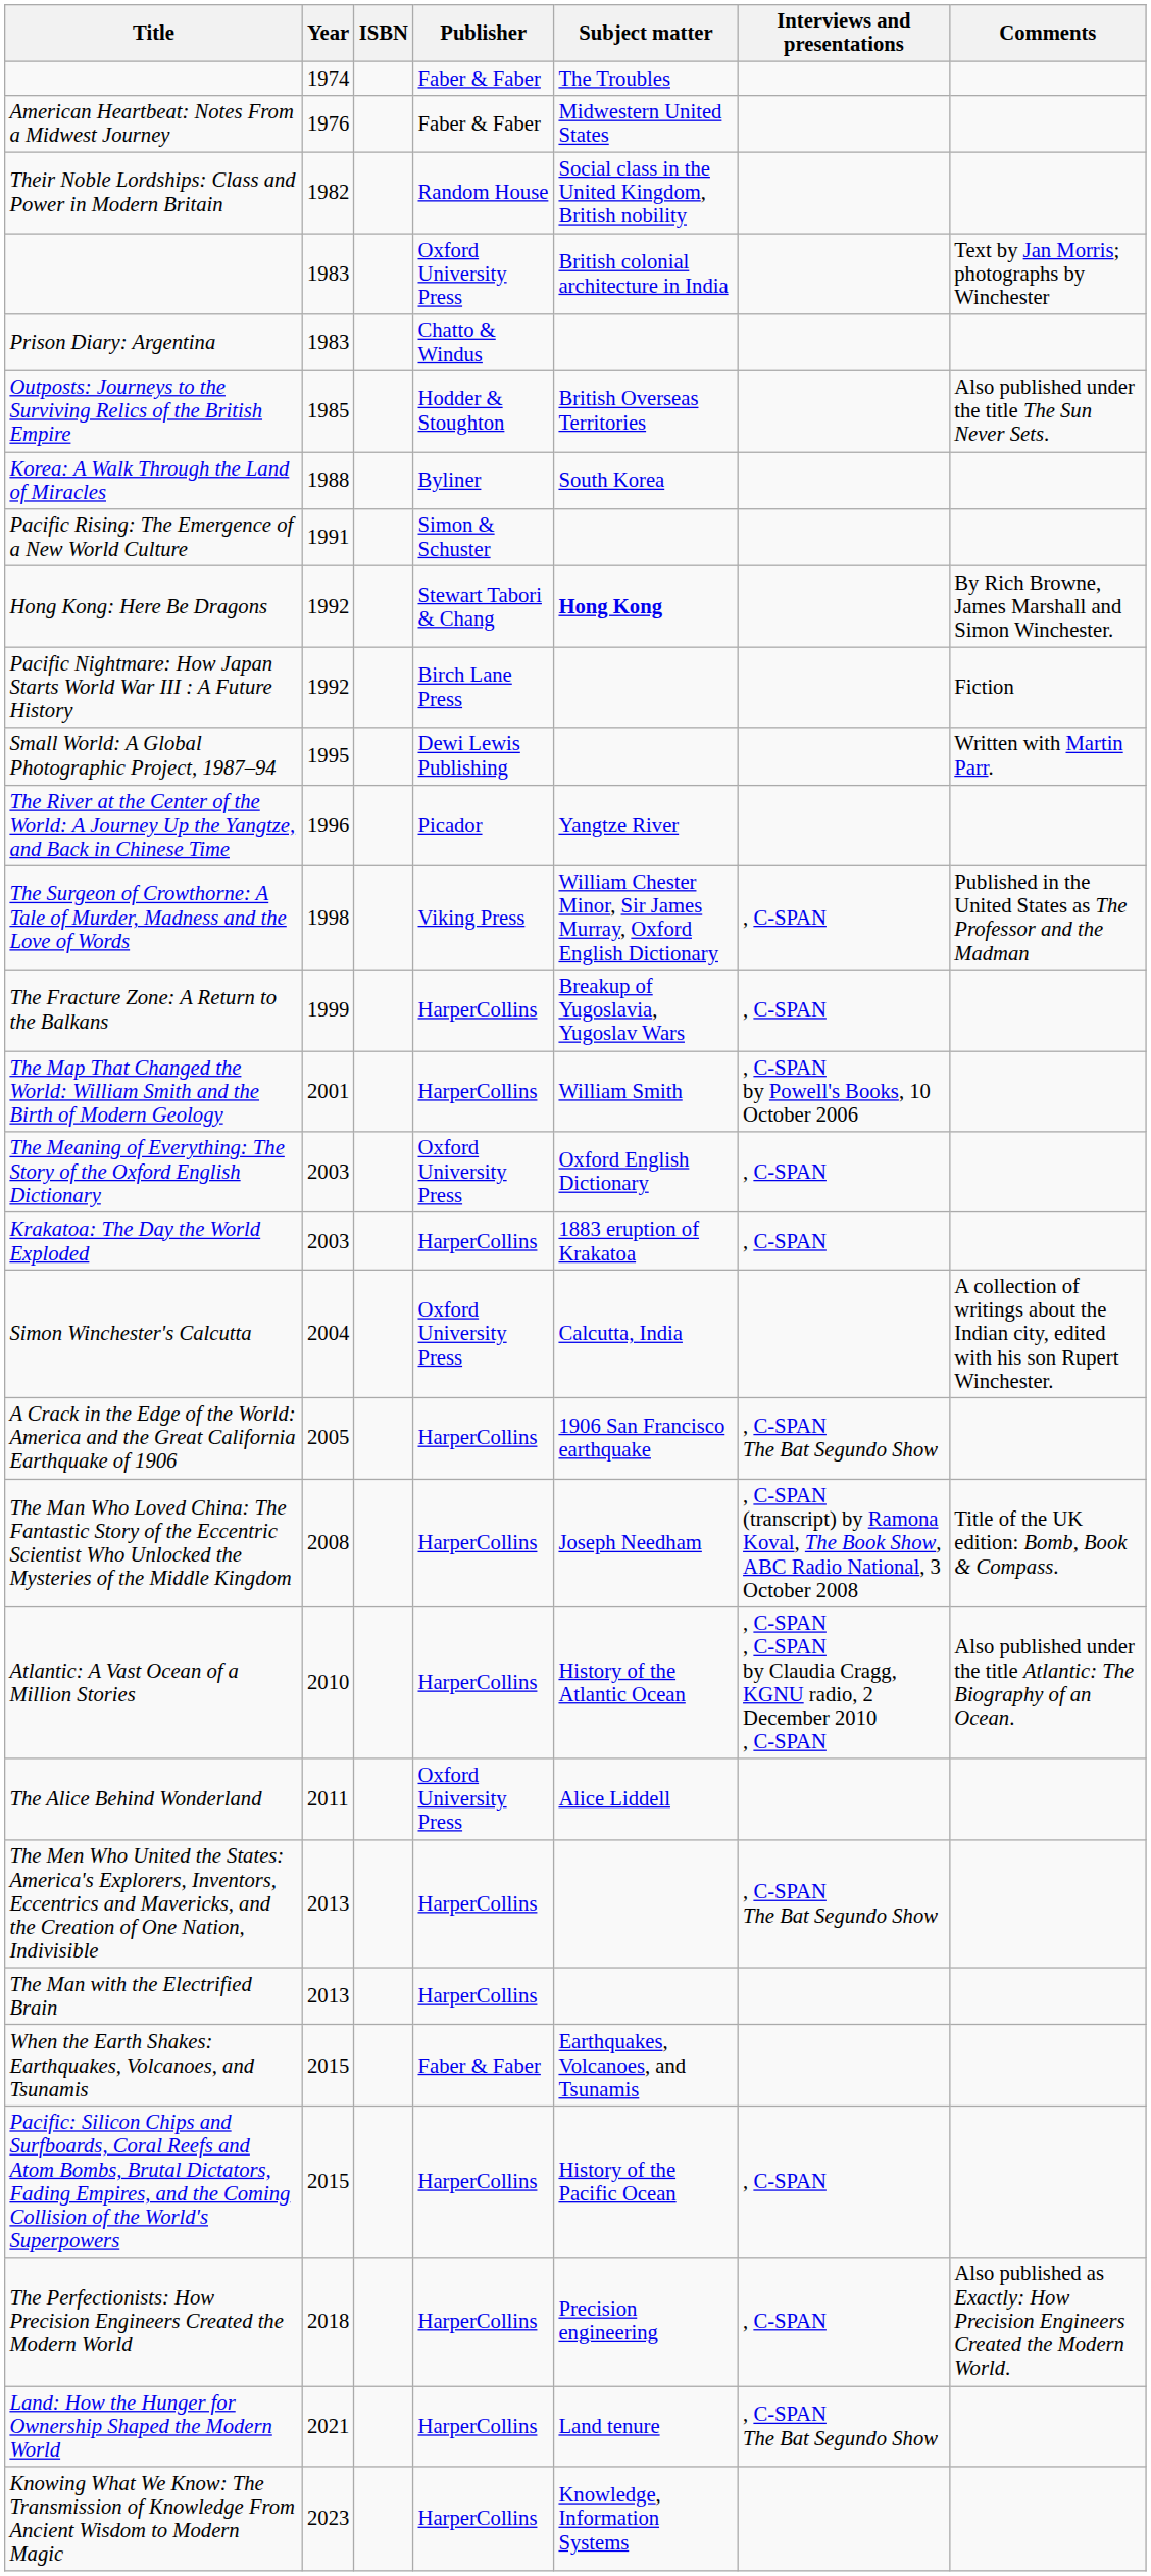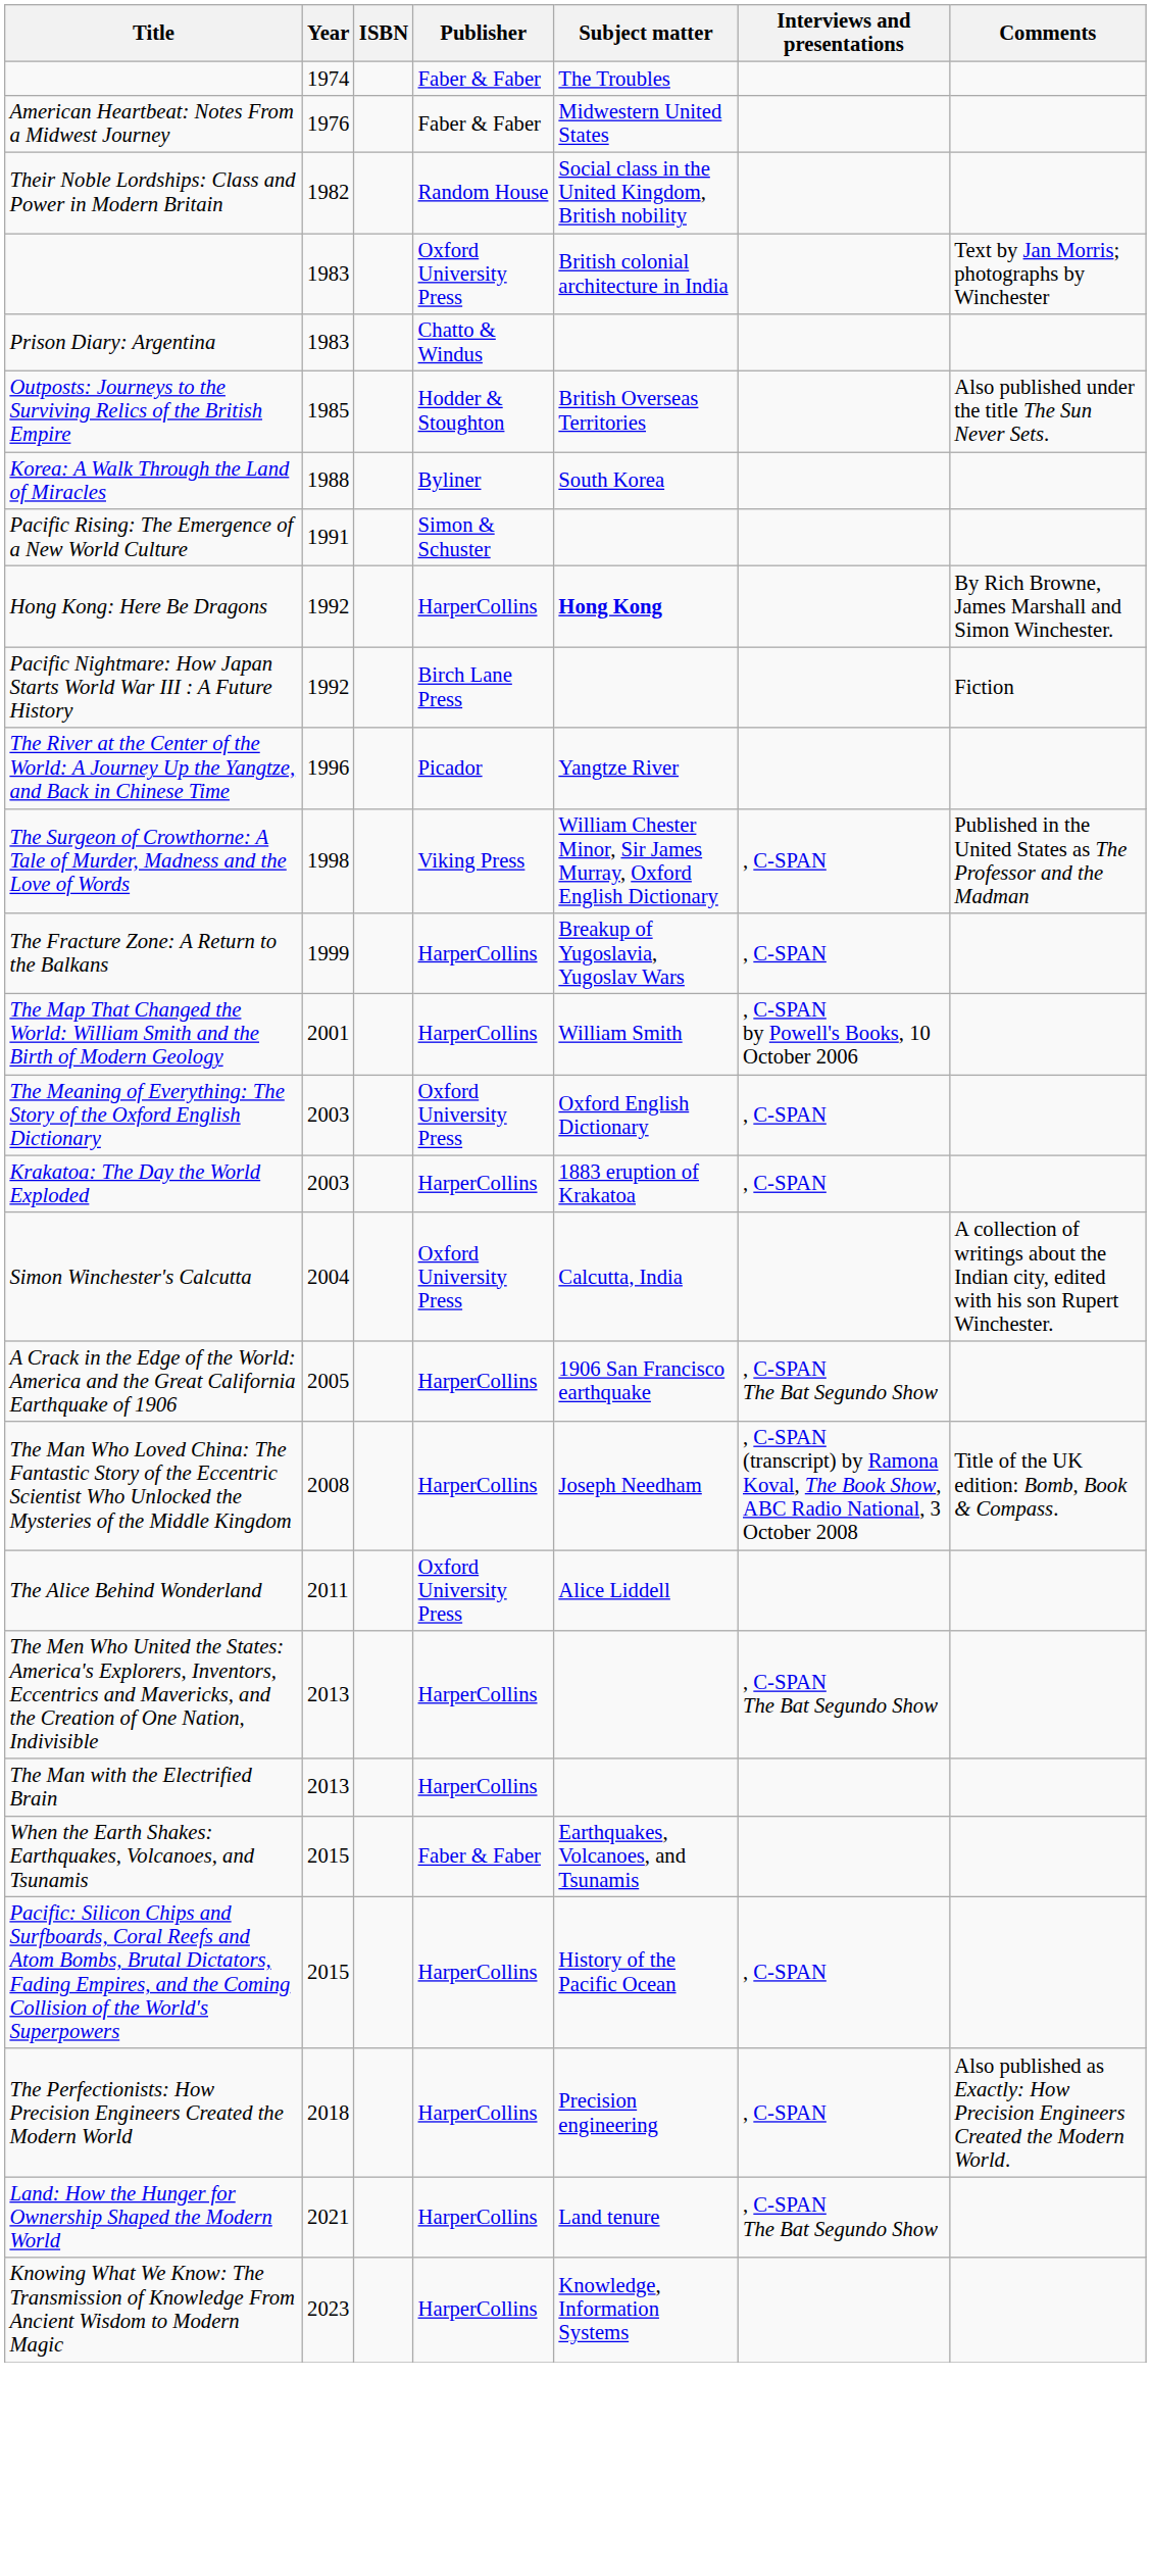 <table class="wikitable">
 <tr>
 <th>Title</th>
 <th>Year</th>
 <th>ISBN</th>
 <th>Publisher</th>
 <th>Subject matter</th>
 <th>Interviews and presentations</th>
 <th>Comments</th>
 </tr>
 <tr>
 <td><em></em></td>
 <td>1974</td>
 <td></td>
 <td><a href='#'>Faber & Faber</a></td>
 <td><a href='#'>The Troubles</a></td>
 <td></td>
 <td></td>
 </tr>
 <tr>
 <td><em>American Heartbeat: Notes From a Midwest Journey</em></td>
 <td>1976</td>
 <td></td>
 <td>Faber & Faber</td>
 <td><a href='#'>Midwestern United States</a></td>
 <td></td>
 <td></td>
 </tr>
 <tr>
 <td><em>Their Noble Lordships: Class and Power in Modern Britain</em></td>
 <td>1982</td>
 <td></td>
 <td><a href='#'>Random House</a></td>
 <td><a href='#'>Social class in the United Kingdom</a>, <a href='#'>British nobility</a></td>
 <td></td>
 <td></td>
 </tr>
 <tr>
 <td><em></em></td>
 <td>1983</td>
 <td></td>
 <td><a href='#'>Oxford University Press</a></td>
 <td><a href='#'>British colonial architecture in India</a></td>
 <td></td>
 <td>Text by <a href='#'>Jan Morris</a>; photographs by Winchester</td>
 </tr>
 <tr>
 <td><em>Prison Diary: Argentina</em></td>
 <td>1983</td>
 <td></td>
 <td><a href='#'>Chatto & Windus</a></td>
 <td></td>
 <td></td>
 <td></td>
 </tr>
 <tr>
 <td><em><a href='#'>Outposts: Journeys to the Surviving Relics of the British Empire</a></em></td>
 <td>1985</td>
 <td></td>
 <td><a href='#'>Hodder & Stoughton</a></td>
 <td><a href='#'>British Overseas Territories</a></td>
 <td></td>
 <td>Also published under the title <em>The Sun Never Sets</em>.</td>
 </tr>
 <tr>
 <td><em><a href='#'>Korea: A Walk Through the Land of Miracles</a></em></td>
 <td>1988</td>
 <td></td>
 <td><a href='#'>Byliner</a></td>
 <td><a href='#'>South Korea</a></td>
 <td></td>
 <td></td>
 </tr>
 <tr>
 <td><em>Pacific Rising: The Emergence of a New World Culture</em></td>
 <td>1991</td>
 <td></td>
 <td><a href='#'>Simon & Schuster</a></td>
 <td></td>
 <td></td>
 <td></td>
 </tr>
 <tr>
 <td><em>Hong Kong: Here Be Dragons</em></td>
 <td>1992</td>
 <td></td>
-<td><a href='#'>Stewart Tabori & Chang</a></td>
+<td><a href='#'>HarperCollins</a></td>
 <td><strong><a href='#'>Hong Kong</a></strong></td>
 <td></td>
 <td>By Rich Browne, James Marshall and Simon Winchester.</td>
 </tr>
 <tr>
 <td><em>Pacific Nightmare: How Japan Starts World War III : A Future History</em></td>
 <td>1992</td>
 <td></td>
 <td><a href='#'>Birch Lane Press</a></td>
 <td></td>
 <td></td>
 <td>Fiction</td>
-</tr>
-<tr>
-<td><em>Small World: A Global Photographic Project, 1987–94</em></td>
-<td>1995</td>
-<td></td>
-<td><a href='#'>Dewi Lewis Publishing</a></td>
-<td></td>
-<td></td>
-<td>Written with <a href='#'>Martin Parr</a>.</td>
 </tr>
 <tr>
 <td><em><a href='#'>The River at the Center of the World: A Journey Up the Yangtze, and Back in Chinese Time</a></em></td>
 <td>1996</td>
 <td></td>
 <td><a href='#'>Picador</a></td>
 <td><a href='#'>Yangtze River</a></td>
 <td></td>
 <td></td>
 </tr>
 <tr>
 <td><em><a href='#'>The Surgeon of Crowthorne: A Tale of Murder, Madness and the Love of Words</a></em></td>
 <td>1998</td>
 <td></td>
 <td><a href='#'>Viking Press</a></td>
 <td><a href='#'>William Chester Minor</a>, <a href='#'>Sir James Murray</a>, <a href='#'>Oxford English Dictionary</a></td>
 <td>, <a href='#'>C-SPAN</a></td>
 <td>Published in the United States as <em>The Professor and the Madman</em></td>
 </tr>
 <tr>
 <td><em>The Fracture Zone: A Return to the Balkans</em></td>
 <td>1999</td>
 <td></td>
 <td><a href='#'>HarperCollins</a></td>
 <td><a href='#'>Breakup of Yugoslavia</a>, <a href='#'>Yugoslav Wars</a></td>
 <td>, <a href='#'>C-SPAN</a></td>
 <td></td>
 </tr>
 <tr>
 <td><em><a href='#'>The Map That Changed the World: William Smith and the Birth of Modern Geology</a></em></td>
 <td>2001</td>
 <td></td>
 <td><a href='#'>HarperCollins</a></td>
 <td><a href='#'>William Smith</a></td>
 <td>, <a href='#'>C-SPAN</a><br> by <a href='#'>Powell's Books</a>, 10 October 2006</td>
 <td></td>
 </tr>
 <tr>
 <td><em><a href='#'>The Meaning of Everything: The Story of the Oxford English Dictionary</a></em></td>
 <td>2003</td>
 <td></td>
 <td><a href='#'>Oxford University Press</a></td>
 <td><a href='#'>Oxford English Dictionary</a></td>
 <td>, <a href='#'>C-SPAN</a></td>
 <td></td>
 </tr>
 <tr>
 <td><em><a href='#'>Krakatoa: The Day the World Exploded</a></em></td>
 <td>2003</td>
 <td></td>
 <td><a href='#'>HarperCollins</a></td>
 <td><a href='#'>1883 eruption of Krakatoa</a></td>
 <td>, <a href='#'>C-SPAN</a></td>
 <td></td>
 </tr>
 <tr>
 <td><em>Simon Winchester's Calcutta</em></td>
 <td>2004</td>
 <td></td>
 <td><a href='#'>Oxford University Press</a></td>
 <td><a href='#'>Calcutta, India</a></td>
 <td></td>
 <td>A collection of writings about the Indian city, edited with his son Rupert Winchester.</td>
 </tr>
 <tr>
 <td><em>A Crack in the Edge of the World: America and the Great California Earthquake of 1906</em></td>
 <td>2005</td>
 <td></td>
 <td><a href='#'>HarperCollins</a></td>
 <td><a href='#'>1906 San Francisco earthquake</a></td>
 <td>, <a href='#'>C-SPAN</a><br><em>The Bat Segundo Show</em> </td>
 <td></td>
 </tr>
 <tr>
 <td><em>The Man Who Loved China: The Fantastic Story of the Eccentric Scientist Who Unlocked the Mysteries of the Middle Kingdom</em></td>
 <td>2008</td>
 <td></td>
 <td><a href='#'>HarperCollins</a></td>
 <td><a href='#'>Joseph Needham</a></td>
 <td>, <a href='#'>C-SPAN</a><br> (transcript) by <a href='#'>Ramona Koval</a>, <em><a href='#'>The Book Show</a></em>, <a href='#'>ABC Radio National</a>, 3 October 2008</td>
 <td>Title of the UK edition: <em>Bomb, Book & Compass</em>.</td>
 </tr>
 <tr>
-<td><em>Atlantic: A Vast Ocean of a Million Stories</em></td>
-<td>2010</td>
-<td></td>
-<td><a href='#'>HarperCollins</a></td>
-<td><a href='#'>History of the Atlantic Ocean</a></td>
-<td>, <a href='#'>C-SPAN</a><br>, <a href='#'>C-SPAN</a><br>  by Claudia Cragg, <a href='#'>KGNU</a> radio, 2 December 2010<br>, <a href='#'>C-SPAN</a></td>
-<td>Also published under the title <em>Atlantic: The Biography of an Ocean</em>.</td>
-</tr>
-<tr>
 <td><em>The Alice Behind Wonderland</em></td>
 <td>2011</td>
 <td></td>
 <td><a href='#'>Oxford University Press</a></td>
 <td><a href='#'>Alice Liddell</a></td>
 <td></td>
 <td></td>
 </tr>
 <tr>
 <td><em>The Men Who United the States: America's Explorers, Inventors, Eccentrics and Mavericks, and the Creation of One Nation, Indivisible</em></td>
 <td>2013</td>
 <td></td>
 <td><a href='#'>HarperCollins</a></td>
 <td></td>
 <td>, <a href='#'>C-SPAN</a><br><em>The Bat Segundo Show</em> </td>
 <td></td>
 </tr>
 <tr>
 <td><em>The Man with the Electrified Brain</em></td>
 <td>2013</td>
 <td></td>
 <td><a href='#'>HarperCollins</a></td>
 <td></td>
 <td></td>
 <td></td>
 </tr>
 <tr>
 <td><em>When the Earth Shakes: Earthquakes, Volcanoes, and Tsunamis</em></td>
 <td>2015</td>
 <td></td>
 <td><a href='#'>Faber & Faber</a></td>
 <td><a href='#'>Earthquakes</a>, <a href='#'>Volcanoes</a>, and <a href='#'>Tsunamis</a></td>
 <td></td>
 <td></td>
 </tr>
 <tr>
 <td><em><a href='#'>Pacific: Silicon Chips and Surfboards, Coral Reefs and Atom Bombs, Brutal Dictators, Fading Empires, and the Coming Collision of the World's Superpowers</a></em></td>
 <td>2015</td>
 <td></td>
 <td><a href='#'>HarperCollins</a></td>
 <td><a href='#'>History of the Pacific Ocean</a></td>
 <td>, <a href='#'>C-SPAN</a></td>
 <td></td>
 </tr>
 <tr>
 <td><em>The Perfectionists: How Precision Engineers Created the Modern World</em></td>
 <td>2018</td>
 <td></td>
 <td><a href='#'>HarperCollins</a></td>
 <td><a href='#'>Precision engineering</a></td>
 <td>, <a href='#'>C-SPAN</a></td>
 <td>Also published as <em>Exactly: How Precision Engineers Created the Modern World</em>.</td>
 </tr>
 <tr>
 <td><em><a href='#'>Land: How the Hunger for Ownership Shaped the Modern World</a></em></td>
 <td>2021</td>
 <td></td>
 <td><a href='#'>HarperCollins</a></td>
 <td><a href='#'>Land tenure</a></td>
 <td>, <a href='#'>C-SPAN</a><br><em>The Bat Segundo Show</em> </td>
 <td></td>
 </tr>
 <tr>
 <td><em>Knowing What We Know: The Transmission of Knowledge From Ancient Wisdom to Modern Magic</em></td>
 <td>2023</td>
 <td></td>
 <td><a href='#'>HarperCollins</a></td>
 <td><a href='#'>Knowledge</a>, <a href='#'>Information Systems</a></td>
 <td></td>
 <td></td>
 </tr>
 </table>
